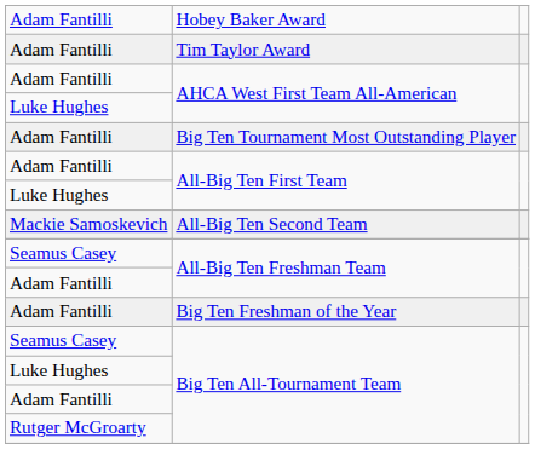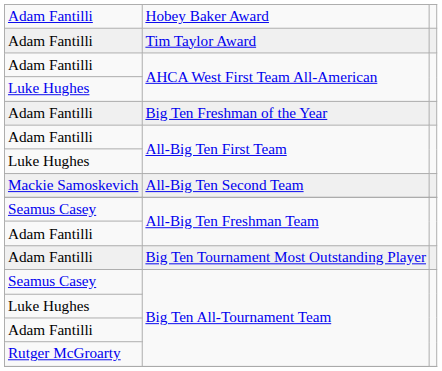 <table class="wikitable">
 <tr>
 <td><a href='#'>Adam Fantilli</a></td>
 <td><a href='#'>Hobey Baker Award</a></td>
 <td></td>
 </tr>
 <tr bgcolor=f0f0f0>
 <td>Adam Fantilli</td>
 <td><a href='#'>Tim Taylor Award</a></td>
 <td></td>
 </tr>
 <tr>
 <td>Adam Fantilli</td>
 <td rowspan=2><a href='#'>AHCA West First Team All-American</a></td>
 <td rowspan=2></td>
 </tr>
 <tr>
 <td><a href='#'>Luke Hughes</a></td>
 </tr>
 <tr bgcolor=f0f0f0>
 <td>Adam Fantilli</td>
-<td><a href='#'>Big Ten Tournament Most Outstanding Player</a></td>
+<td><a href='#'>Big Ten Freshman of the Year</a></td>
 <td></td>
 </tr>
 <tr>
 <td>Adam Fantilli</td>
 <td rowspan=2><a href='#'>All-Big Ten First Team</a></td>
 <td rowspan=2></td>
 </tr>
 <tr>
 <td>Luke Hughes</td>
 </tr>
 <tr bgcolor=f0f0f0>
 <td><a href='#'>Mackie Samoskevich</a></td>
 <td><a href='#'>All-Big Ten Second Team</a></td>
 <td></td>
 </tr>
 <tr>
 </tr>
 <tr>
 <td><a href='#'>Seamus Casey</a></td>
 <td rowspan=2><a href='#'>All-Big Ten Freshman Team</a></td>
 <td rowspan=2></td>
 </tr>
 <tr>
 <td>Adam Fantilli</td>
 </tr>
 <tr bgcolor=f0f0f0>
 <td>Adam Fantilli</td>
-<td><a href='#'>Big Ten Freshman of the Year</a></td>
+<td><a href='#'>Big Ten Tournament Most Outstanding Player</a></td>
 <td></td>
 </tr>
 <tr>
 <td><a href='#'>Seamus Casey</a></td>
 <td rowspan=4><a href='#'>Big Ten All-Tournament Team</a></td>
 <td rowspan=4></td>
 </tr>
 <tr>
 <td>Luke Hughes</td>
 </tr>
 <tr>
 <td>Adam Fantilli</td>
 </tr>
 <tr>
 <td><a href='#'>Rutger McGroarty</a></td>
 </tr>
 <tr>
 </tr>
 </table>
